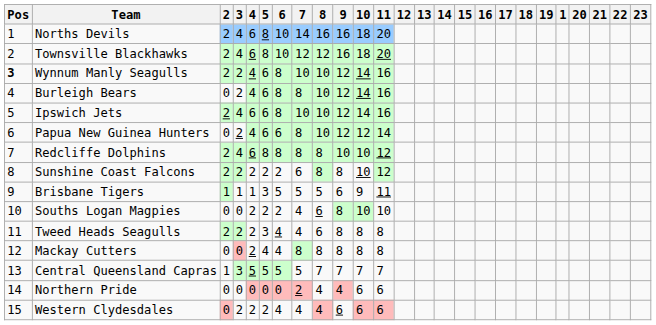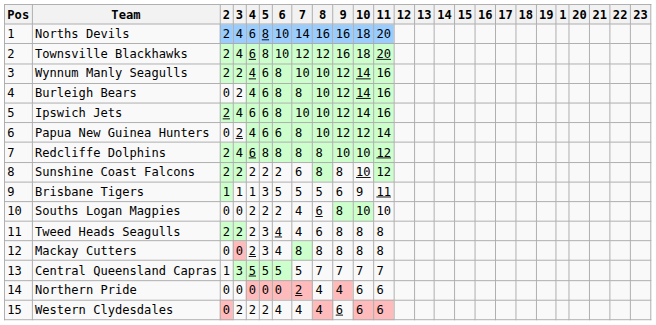 <table class="wikitable">
 <tr>
 <th>Pos</th>
 <th>Team</th>
 <th>2</th>
 <th>3</th>
 <th>4</th>
 <th>5</th>
 <th>6</th>
 <th>7</th>
 <th>8</th>
 <th>9</th>
 <th>10</th>
 <th>11</th>
 <th>12</th>
 <th>13</th>
 <th>14</th>
 <th>15</th>
 <th>16</th>
 <th>17</th>
 <th>18</th>
 <th>19</th>
 <th>1</th>
 <th>20</th>
 <th>21</th>
 <th>22</th>
 <th>23</th>
 </tr>
 <tr>
 <td>1</td>
 <td> Norths Devils</td>
 <td style="background:#99ccff;">2</td>
 <td style="background:#99ccff;">4</td>
 <td style="background:#99ccff;">6</td>
 <td style="background:#99ccff;"><u>8</u></td>
 <td style="background:#99ccff;">10</td>
 <td style="background:#99ccff;">14</td>
 <td style="background:#99ccff;">16</td>
 <td style="background:#99ccff;">16</td>
 <td style="background:#99ccff;">18</td>
 <td style="background:#99ccff;">20</td>
 <td></td>
 <td></td>
 <td></td>
 <td></td>
 <td></td>
 <td></td>
 <td></td>
 <td></td>
 <td></td>
 <td></td>
 <td></td>
 <td></td>
 <td></td>
 </tr>
 <tr>
 <td>2</td>
 <td> Townsville Blackhawks</td>
 <td style="background:#ccffcc;">2</td>
 <td style="background:#ccffcc;">4</td>
 <td style="background:#ccffcc;"><u>6</u></td>
 <td style="background:#ccffcc;">8</td>
 <td style="background:#ccffcc;">10</td>
 <td style="background:#ccffcc;">12</td>
 <td style="background:#ccffcc;">12</td>
 <td style="background:#ccffcc;">16</td>
 <td style="background:#ccffcc;">18</td>
 <td style="background:#ccffcc;"><u>20</u></td>
 <td></td>
 <td></td>
 <td></td>
 <td></td>
 <td></td>
 <td></td>
 <td></td>
 <td></td>
 <td></td>
 <td></td>
 <td></td>
 <td></td>
 <td></td>
 </tr>
 <tr>
-<td><strong>3</strong></td>
+<td>3</td>
 <td> Wynnum Manly Seagulls</td>
 <td style="background:#ccffcc;">2</td>
 <td style="background:#ccffcc;">2</td>
 <td style="background:#ccffcc;"><u>4</u></td>
 <td style="background:#ccffcc;">6</td>
 <td style="background:#ccffcc;">8</td>
 <td style="background:#ccffcc;">10</td>
 <td style="background:#ccffcc;">10</td>
 <td style="background:#ccffcc;">12</td>
 <td style="background:#ccffcc;"><u>14</u></td>
 <td style="background:#ccffcc;">16</td>
 <td></td>
 <td></td>
 <td></td>
 <td></td>
 <td></td>
 <td></td>
 <td></td>
 <td></td>
 <td></td>
 <td></td>
 <td></td>
 <td></td>
 <td></td>
 </tr>
 <tr>
 <td>4</td>
 <td> Burleigh Bears</td>
 <td>0</td>
 <td>2</td>
 <td style="background:#ccffcc;">4</td>
 <td style="background:#ccffcc;">6</td>
 <td style="background:#ccffcc;">8</td>
 <td style="background:#ccffcc;">8</td>
 <td style="background:#ccffcc;">10</td>
 <td style="background:#ccffcc;">12</td>
 <td style="background:#ccffcc;"><u>14</u></td>
 <td style="background:#ccffcc;">16</td>
 <td></td>
 <td></td>
 <td></td>
 <td></td>
 <td></td>
 <td></td>
 <td></td>
 <td></td>
 <td></td>
 <td></td>
 <td></td>
 <td></td>
 <td></td>
 </tr>
 <tr>
 <td>5</td>
 <td> Ipswich Jets</td>
 <td style="background:#ccffcc;"><u>2</u></td>
 <td style="background:#ccffcc;">4</td>
 <td style="background:#ccffcc;">6</td>
 <td style="background:#ccffcc;">6</td>
 <td style="background:#ccffcc;">8</td>
 <td style="background:#ccffcc;">10</td>
 <td style="background:#ccffcc;">10</td>
 <td style="background:#ccffcc;">12</td>
 <td style="background:#ccffcc;">14</td>
 <td style="background:#ccffcc;">16</td>
 <td></td>
 <td></td>
 <td></td>
 <td></td>
 <td></td>
 <td></td>
 <td></td>
 <td></td>
 <td></td>
 <td></td>
 <td></td>
 <td></td>
 <td></td>
 </tr>
 <tr>
 <td>6</td>
 <td> Papua New Guinea Hunters</td>
 <td>0</td>
 <td><u>2</u></td>
 <td style="background:#ccffcc;">4</td>
 <td style="background:#ccffcc;">6</td>
 <td style="background:#ccffcc;">6</td>
 <td style="background:#ccffcc;">8</td>
 <td style="background:#ccffcc;">10</td>
 <td style="background:#ccffcc;">12</td>
 <td style="background:#ccffcc;">12</td>
 <td style="background:#ccffcc;">14</td>
 <td></td>
 <td></td>
 <td></td>
 <td></td>
 <td></td>
 <td></td>
 <td></td>
 <td></td>
 <td></td>
 <td></td>
 <td></td>
 <td></td>
 <td></td>
 </tr>
 <tr>
 <td>7</td>
 <td> Redcliffe Dolphins</td>
 <td style="background:#ccffcc;">2</td>
 <td style="background:#ccffcc;">4</td>
 <td style="background:#ccffcc;"><u>6</u></td>
 <td style="background:#ccffcc;">8</td>
 <td style="background:#ccffcc;">8</td>
 <td style="background:#ccffcc;">8</td>
 <td style="background:#ccffcc;">8</td>
 <td style="background:#ccffcc;">10</td>
 <td style="background:#ccffcc;">10</td>
 <td style="background:#ccffcc;"><u>12</u></td>
 <td></td>
 <td></td>
 <td></td>
 <td></td>
 <td></td>
 <td></td>
 <td></td>
 <td></td>
 <td></td>
 <td></td>
 <td></td>
 <td></td>
 <td></td>
 </tr>
 <tr>
 <td>8</td>
 <td> Sunshine Coast Falcons</td>
 <td style="background:#ccffcc;">2</td>
 <td style="background:#ccffcc;">2</td>
 <td>2</td>
 <td>2</td>
 <td>2</td>
 <td>6</td>
 <td style="background:#ccffcc;">8</td>
 <td>8</td>
 <td><u>10</u></td>
 <td style="background:#ccffcc;">12</td>
 <td></td>
 <td></td>
 <td></td>
 <td></td>
 <td></td>
 <td></td>
 <td></td>
 <td></td>
 <td></td>
 <td></td>
 <td></td>
 <td></td>
 <td></td>
 </tr>
 <tr>
 <td>9</td>
 <td> Brisbane Tigers</td>
 <td style="background:#ccffcc;">1</td>
 <td>1</td>
 <td>1</td>
 <td>3</td>
 <td>5</td>
 <td>5</td>
 <td>5</td>
 <td>6</td>
 <td>9</td>
 <td><u>11</u></td>
 <td></td>
 <td></td>
 <td></td>
 <td></td>
 <td></td>
 <td></td>
 <td></td>
 <td></td>
 <td></td>
 <td></td>
 <td></td>
 <td></td>
 <td></td>
 </tr>
 <tr>
 <td>10</td>
 <td> Souths Logan Magpies</td>
 <td>0</td>
 <td>0</td>
 <td>2</td>
 <td>2</td>
 <td>2</td>
 <td>4</td>
 <td><u>6</u></td>
 <td style="background:#ccffcc;">8</td>
 <td style="background:#ccffcc;">10</td>
 <td>10</td>
 <td></td>
 <td></td>
 <td></td>
 <td></td>
 <td></td>
 <td></td>
 <td></td>
 <td></td>
 <td></td>
 <td></td>
 <td></td>
 <td></td>
 <td></td>
 </tr>
 <tr>
 <td>11</td>
 <td> Tweed Heads Seagulls</td>
 <td style="background:#ccffcc;">2</td>
 <td style="background:#ccffcc;">2</td>
 <td>2</td>
 <td>3</td>
 <td><u>4</u></td>
 <td>4</td>
 <td>6</td>
 <td>8</td>
 <td>8</td>
 <td>8</td>
 <td></td>
 <td></td>
 <td></td>
 <td></td>
 <td></td>
 <td></td>
 <td></td>
 <td></td>
 <td></td>
 <td></td>
 <td></td>
 <td></td>
 <td></td>
 </tr>
 <tr>
 <td>12</td>
 <td> Mackay Cutters</td>
 <td>0</td>
 <td style="background:#ffbbbb;">0</td>
 <td><u>2</u></td>
-<td>4</td>
+<td>3</td>
 <td>4</td>
 <td style="background:#ccffcc;">8</td>
 <td>8</td>
 <td>8</td>
 <td>8</td>
 <td>8</td>
 <td></td>
 <td></td>
 <td></td>
 <td></td>
 <td></td>
 <td></td>
 <td></td>
 <td></td>
 <td></td>
 <td></td>
 <td></td>
 <td></td>
 <td></td>
 </tr>
 <tr>
 <td>13</td>
 <td> Central Queensland Capras</td>
 <td>1</td>
 <td style="background:#ccffcc;">3</td>
 <td style="background:#ccffcc;"><u>5</u></td>
 <td style="background:#ccffcc;">5</td>
 <td style="background:#ccffcc;">5</td>
 <td>5</td>
 <td>7</td>
 <td>7</td>
 <td>7</td>
 <td>7</td>
 <td></td>
 <td></td>
 <td></td>
 <td></td>
 <td></td>
 <td></td>
 <td></td>
 <td></td>
 <td></td>
 <td></td>
 <td></td>
 <td></td>
 <td></td>
 </tr>
 <tr>
 <td>14</td>
 <td> Northern Pride</td>
 <td>0</td>
 <td>0</td>
 <td style="background:#ffbbbb;">0</td>
 <td style="background:#ffbbbb;">0</td>
 <td style="background:#ffbbbb;">0</td>
 <td style="background:#ffbbbb;"><u>2</u></td>
 <td>4</td>
 <td style="background:#ffbbbb;">4</td>
 <td>6</td>
 <td>6</td>
 <td></td>
 <td></td>
 <td></td>
 <td></td>
 <td></td>
 <td></td>
 <td></td>
 <td></td>
 <td></td>
 <td></td>
 <td></td>
 <td></td>
 <td></td>
 </tr>
 <tr>
 <td>15</td>
 <td> Western Clydesdales</td>
 <td style="background:#ffbbbb;">0</td>
 <td>2</td>
 <td>2</td>
 <td>2</td>
 <td>4</td>
 <td>4</td>
 <td style="background:#ffbbbb;">4</td>
 <td><u>6</u></td>
 <td style="background:#ffbbbb;">6</td>
 <td style="background:#ffbbbb;">6</td>
 <td></td>
 <td></td>
 <td></td>
 <td></td>
 <td></td>
 <td></td>
 <td></td>
 <td></td>
 <td></td>
 <td></td>
 <td></td>
 <td></td>
 <td></td>
 </tr>
 </table>
